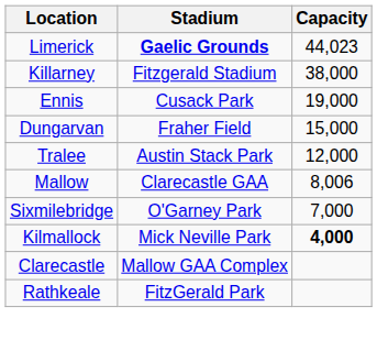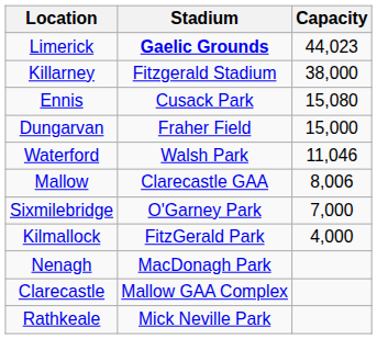 <table class="wikitable" style="text-align:center; margin-left:1em; float:right">
 <tr>
 <th>Location</th>
 <th>Stadium</th>
 <th>Capacity</th>
 </tr>
 <tr>
 <td><a href='#'>Limerick</a></td>
 <td><strong><a href='#'>Gaelic Grounds</a></strong></td>
 <td align="center">44,023</td>
 </tr>
 <tr>
 <td><a href='#'>Killarney</a></td>
 <td><a href='#'>Fitzgerald Stadium</a></td>
 <td align="center">38,000</td>
 </tr>
 <tr>
 <td><a href='#'>Ennis</a></td>
 <td><a href='#'>Cusack Park</a></td>
-<td align="center">19,000</td>
+<td align="center">15,080</td>
 </tr>
 <tr>
 <td><a href='#'>Dungarvan</a></td>
 <td><a href='#'>Fraher Field</a></td>
 <td align="center">15,000</td>
 </tr>
 <tr>
-<td><a href='#'>Tralee</a></td>
-<td><a href='#'>Austin Stack Park</a></td>
-<td align="center">12,000</td>
+<td><a href='#'>Waterford</a></td>
+<td><a href='#'>Walsh Park</a></td>
+<td align="center">11,046</td>
 </tr>
 <tr>
 <td><a href='#'>Mallow</a></td>
 <td><a href='#'>Clarecastle GAA</a></td>
 <td align="center">8,006</td>
 </tr>
 <tr>
 <td><a href='#'>Sixmilebridge</a></td>
 <td><a href='#'>O'Garney Park</a></td>
 <td align="center">7,000</td>
 </tr>
 <tr>
 <td><a href='#'>Kilmallock</a></td>
-<td><a href='#'>Mick Neville Park</a></td>
-<td align="center"><strong>4,000</strong></td>
+<td><a href='#'>FitzGerald Park</a></td>
+<td align="center">4,000</td>
+</tr>
+<tr>
+<td><a href='#'>Nenagh</a></td>
+<td><a href='#'>MacDonagh Park</a></td>
+<td align="center"></td>
 </tr>
 <tr>
 <td><a href='#'>Clarecastle</a></td>
 <td><a href='#'>Mallow GAA Complex</a></td>
 <td align="center"></td>
 </tr>
 <tr>
 <td><a href='#'>Rathkeale</a></td>
-<td><a href='#'>FitzGerald Park</a></td>
+<td><a href='#'>Mick Neville Park</a></td>
 <td align="center"></td>
 </tr>
 </table>
